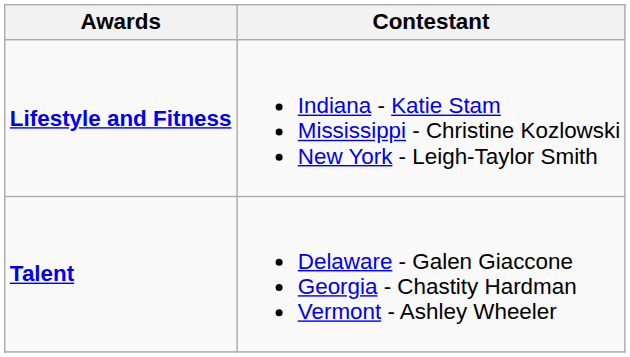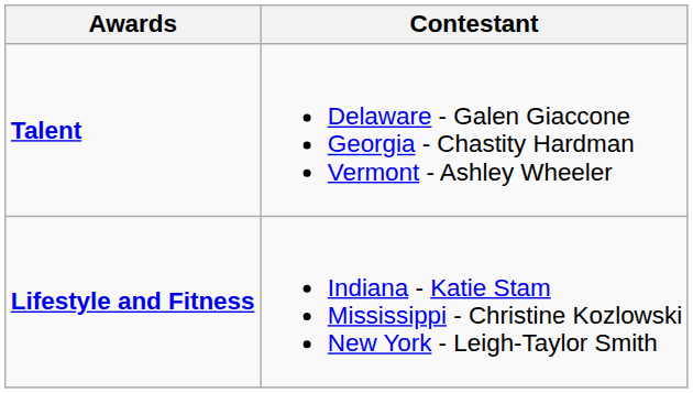 <table class="wikitable">
 <tr>
 <th>Awards</th>
 <th>Contestant</th>
 </tr>
 <tr>
+<td><strong><a href='#'>Talent</a></strong></td>
+<td><br><ul><li> <a href='#'>Delaware</a> - Galen Giaccone</li><li> <a href='#'>Georgia</a> - Chastity Hardman</li><li> <a href='#'>Vermont</a> - Ashley Wheeler</li></ul></td>
+</tr>
+<tr>
 <td><strong><a href='#'>Lifestyle and Fitness</a></strong></td>
 <td><br><ul><li> <a href='#'>Indiana</a> - <a href='#'>Katie Stam</a></li><li> <a href='#'>Mississippi</a> - Christine Kozlowski</li><li> <a href='#'>New York</a> - Leigh-Taylor Smith</li></ul></td>
 </tr>
-<tr>
-<td><strong><a href='#'>Talent</a></strong></td>
-<td><br><ul><li> <a href='#'>Delaware</a> - Galen Giaccone</li><li> <a href='#'>Georgia</a> - Chastity Hardman</li><li> <a href='#'>Vermont</a> - Ashley Wheeler</li></ul></td>
-</tr>
 </table>
